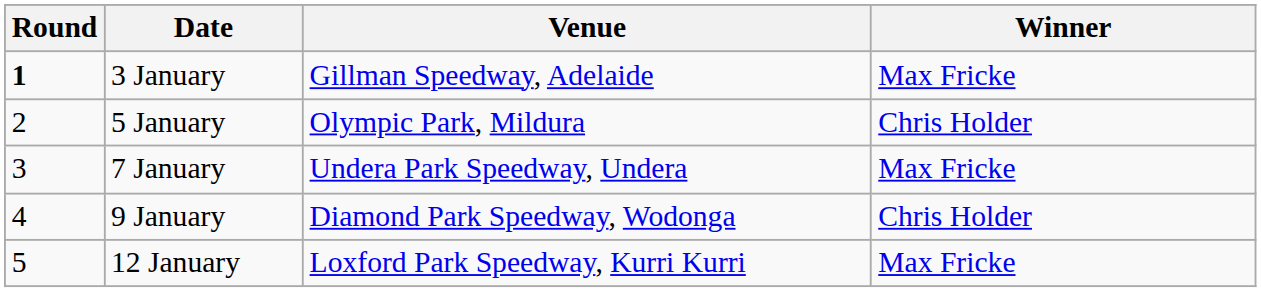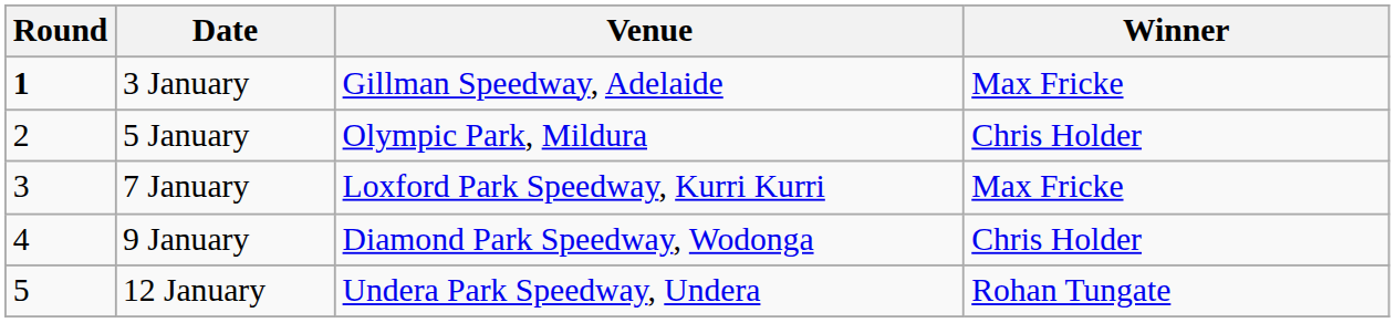 <table class="wikitable" style="font-size: 100%">
 <tr>
 <th width=30>Round</th>
 <th width=100>Date</th>
 <th width=300>Venue</th>
 <th width=200>Winner</th>
 </tr>
 <tr>
 <td><strong>1</strong></td>
 <td>3 January</td>
 <td><a href='#'>Gillman Speedway</a>, <a href='#'>Adelaide</a></td>
 <td><a href='#'>Max Fricke</a></td>
 </tr>
 <tr>
 <td>2</td>
 <td>5 January</td>
 <td><a href='#'>Olympic Park</a>, <a href='#'>Mildura</a></td>
 <td><a href='#'>Chris Holder</a></td>
 </tr>
 <tr>
 <td>3</td>
 <td>7 January</td>
-<td><a href='#'>Undera Park Speedway</a>, <a href='#'>Undera</a></td>
+<td><a href='#'>Loxford Park Speedway</a>, <a href='#'>Kurri Kurri</a></td>
 <td><a href='#'>Max Fricke</a></td>
 </tr>
 <tr>
 <td>4</td>
 <td>9 January</td>
 <td><a href='#'>Diamond Park Speedway</a>, <a href='#'>Wodonga</a></td>
 <td><a href='#'>Chris Holder</a></td>
 </tr>
 <tr>
 <td>5</td>
 <td>12 January</td>
-<td><a href='#'>Loxford Park Speedway</a>, <a href='#'>Kurri Kurri</a></td>
-<td><a href='#'>Max Fricke</a></td>
+<td><a href='#'>Undera Park Speedway</a>, <a href='#'>Undera</a></td>
+<td><a href='#'>Rohan Tungate</a></td>
 </tr>
 </table>
